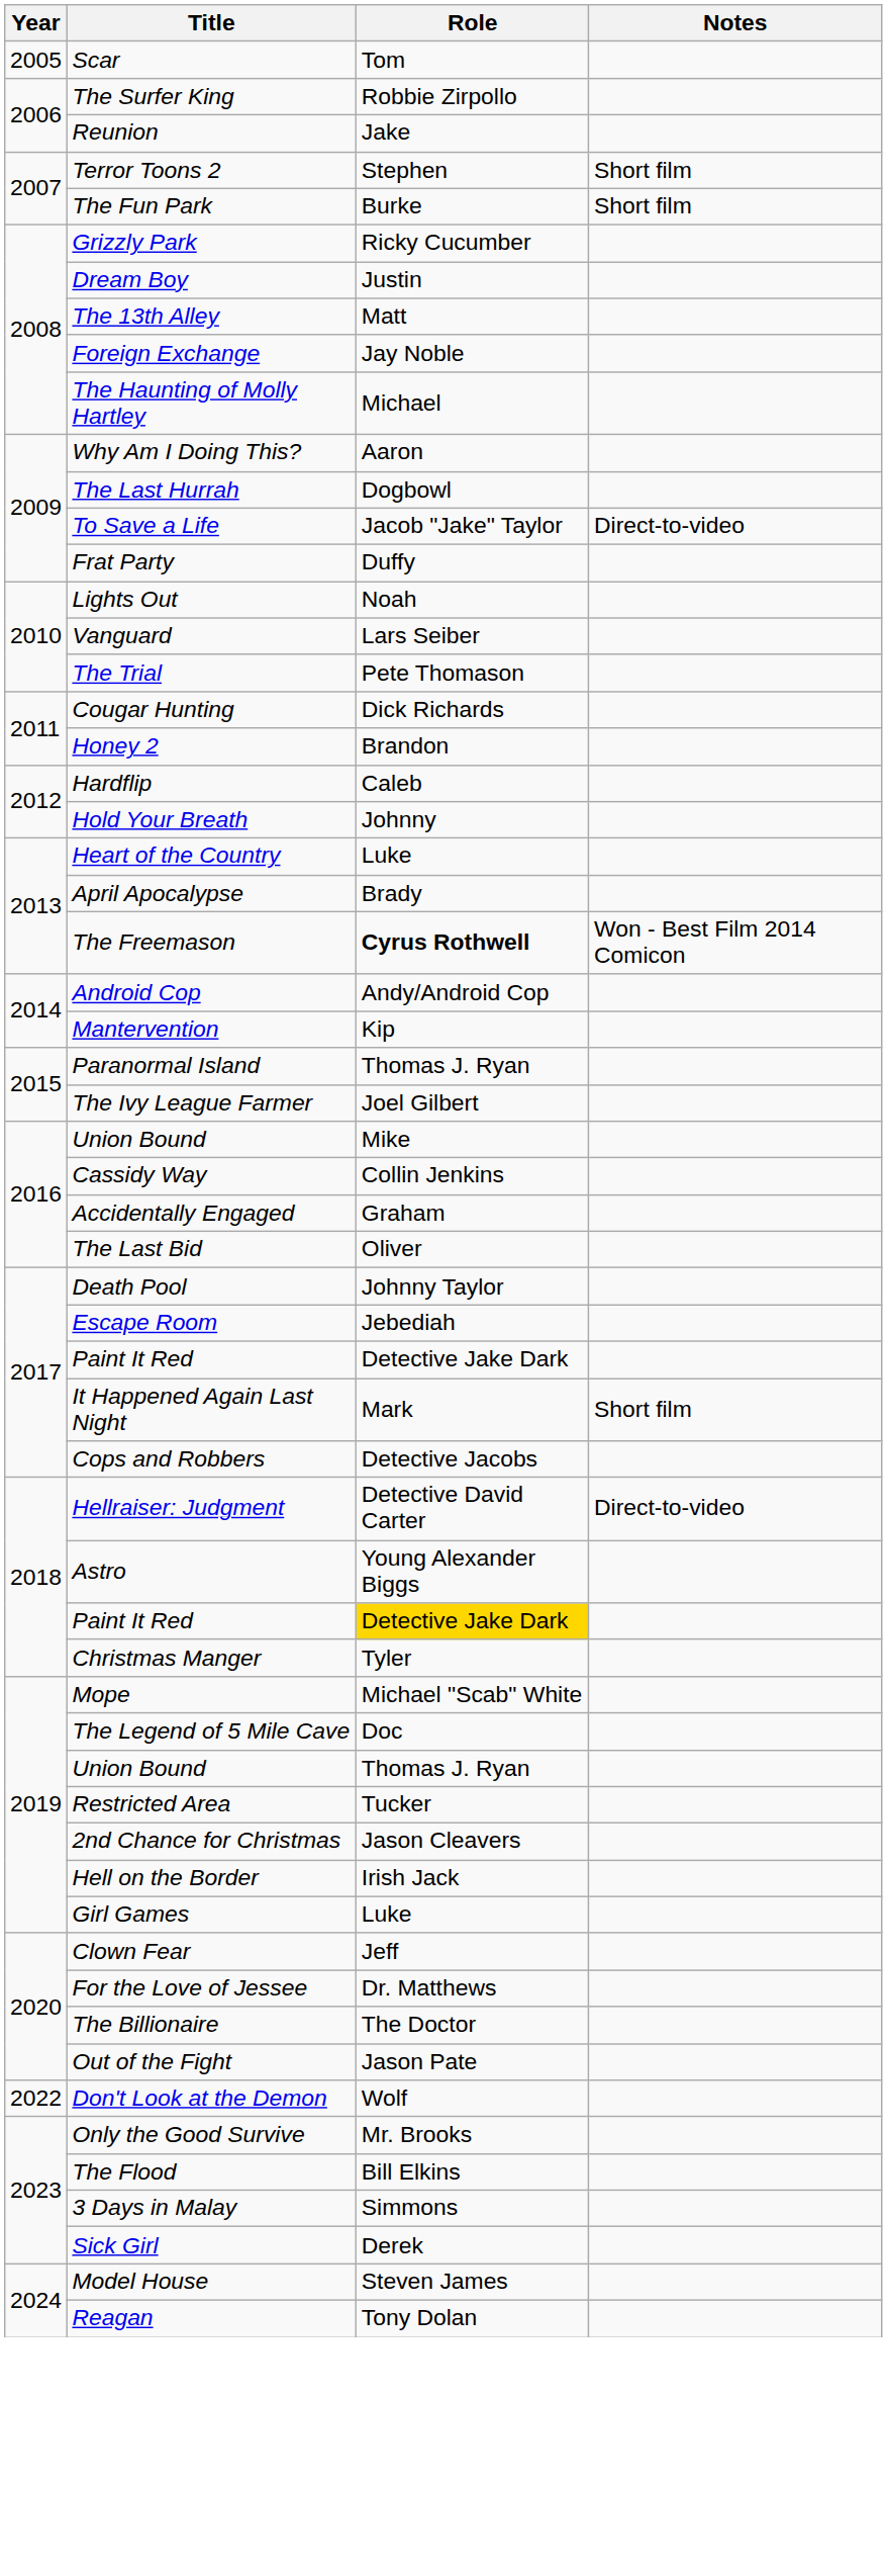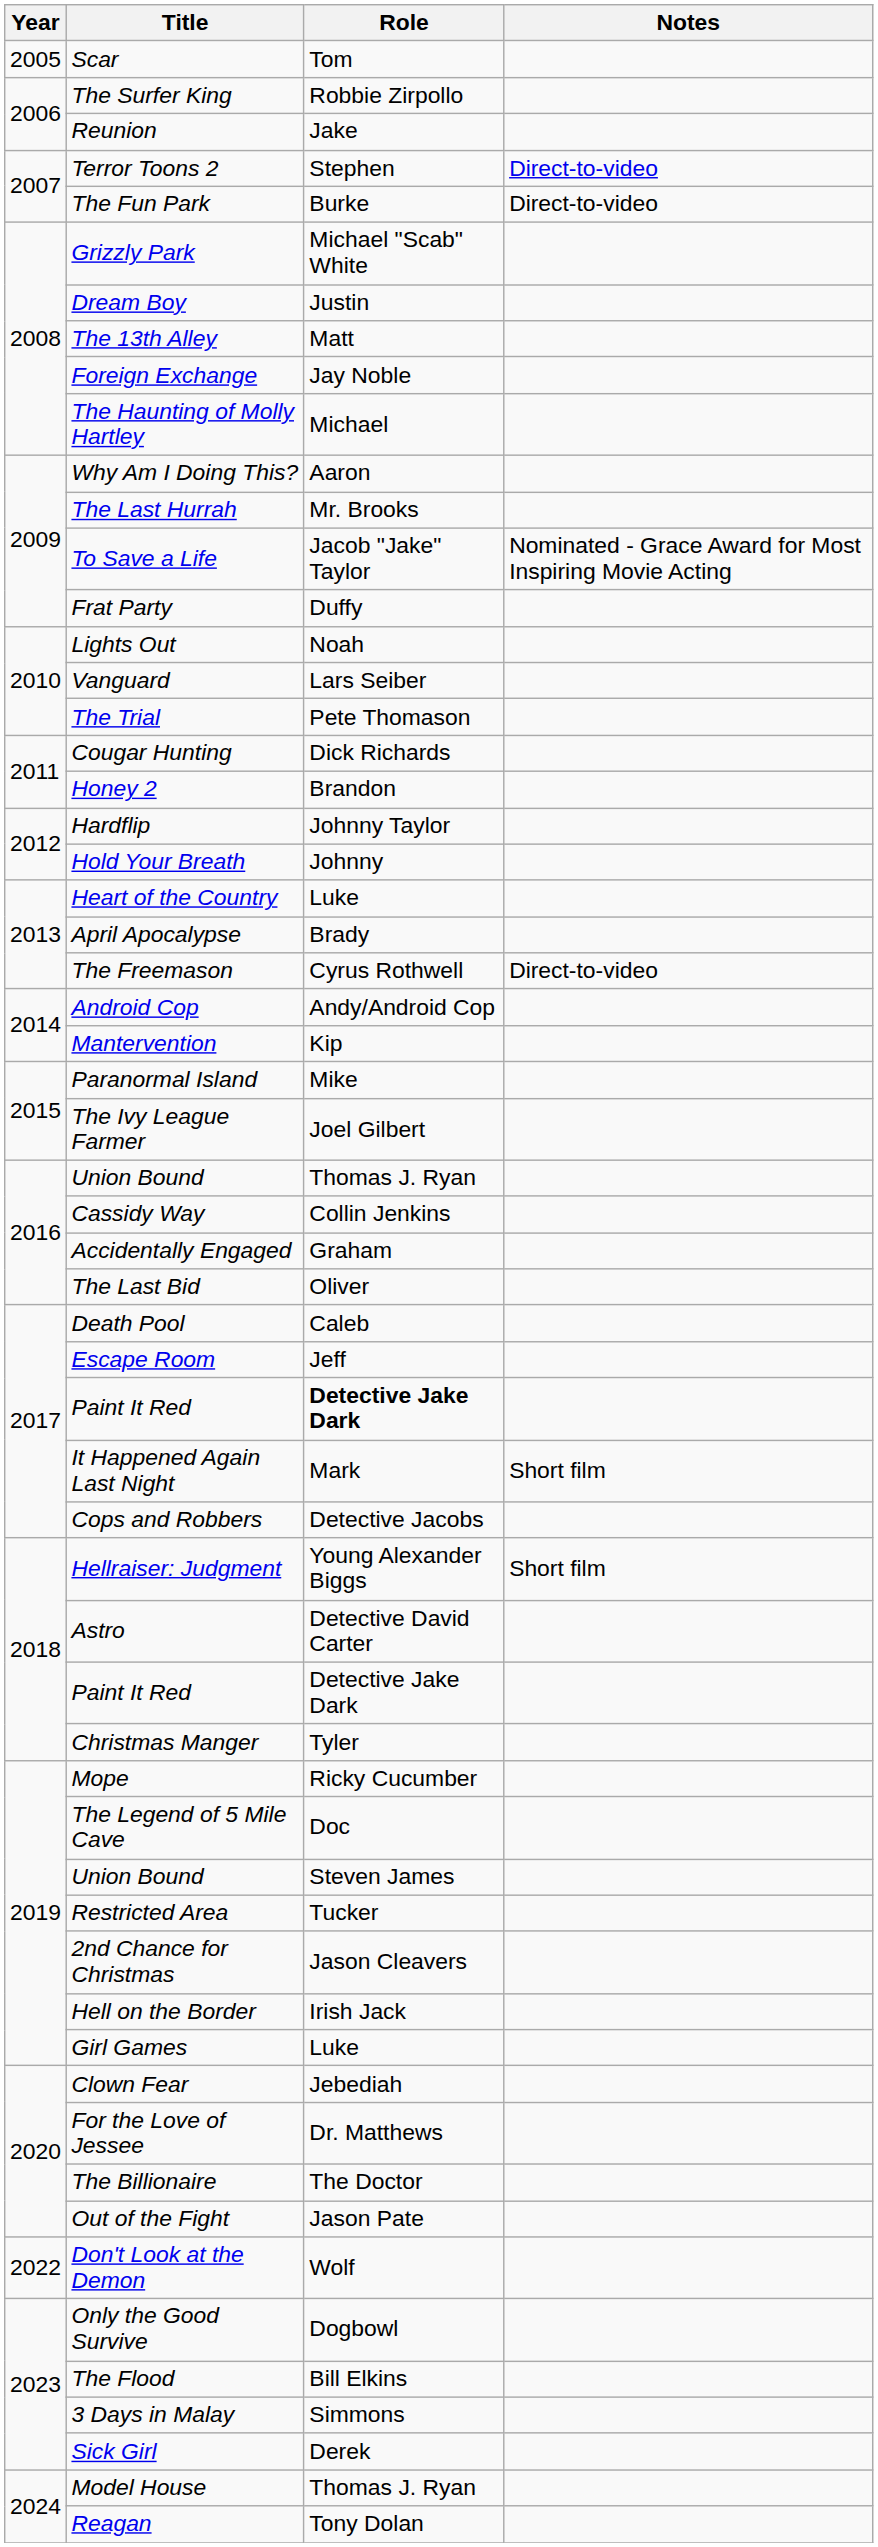 <table class="wikitable sortable">
 <tr>
 <th>Year</th>
 <th>Title</th>
 <th>Role</th>
 <th class="unsortable">Notes</th>
 </tr>
 <tr>
 <td>2005</td>
 <td><em>Scar</em></td>
 <td>Tom</td>
 <td></td>
 </tr>
 <tr>
 <td rowspan="2">2006</td>
 <td><em>The Surfer King</em></td>
 <td>Robbie Zirpollo</td>
 <td></td>
 </tr>
 <tr>
 <td><em>Reunion</em></td>
 <td>Jake</td>
 <td></td>
 </tr>
 <tr>
 <td rowspan="2">2007</td>
 <td><em>Terror Toons 2</em></td>
 <td>Stephen</td>
-<td>Short film</td>
+<td><a href='#'>Direct-to-video</a></td>
 </tr>
 <tr>
 <td><em>The Fun Park</em></td>
 <td>Burke</td>
-<td>Short film</td>
+<td>Direct-to-video</td>
 </tr>
 <tr>
 <td rowspan="5">2008</td>
 <td><em><a href='#'>Grizzly Park</a></em></td>
-<td>Ricky Cucumber</td>
+<td>Michael "Scab" White</td>
 <td></td>
 </tr>
 <tr>
 <td><em><a href='#'>Dream Boy</a></em></td>
 <td>Justin</td>
 <td></td>
 </tr>
 <tr>
 <td><em><a href='#'>The 13th Alley</a></em></td>
 <td>Matt</td>
 <td></td>
 </tr>
 <tr>
 <td><em><a href='#'>Foreign Exchange</a></em></td>
 <td>Jay Noble</td>
 <td></td>
 </tr>
 <tr>
 <td><em><a href='#'>The Haunting of Molly Hartley</a></em></td>
 <td>Michael</td>
 <td></td>
 </tr>
 <tr>
 <td rowspan="4">2009</td>
 <td><em>Why Am I Doing This?</em></td>
 <td>Aaron</td>
 <td></td>
 </tr>
 <tr>
 <td><em><a href='#'>The Last Hurrah</a></em></td>
-<td>Dogbowl</td>
+<td>Mr. Brooks</td>
 <td></td>
 </tr>
 <tr>
 <td><em><a href='#'>To Save a Life</a></em></td>
 <td>Jacob "Jake" Taylor</td>
-<td>Direct-to-video</td>
+<td>Nominated - Grace Award for Most Inspiring Movie Acting</td>
 </tr>
 <tr>
 <td><em>Frat Party</em></td>
 <td>Duffy</td>
 <td></td>
 </tr>
 <tr>
 <td rowspan="3">2010</td>
 <td><em>Lights Out</em></td>
 <td>Noah</td>
 <td></td>
 </tr>
 <tr>
 <td><em>Vanguard</em></td>
 <td>Lars Seiber</td>
 <td></td>
 </tr>
 <tr>
 <td><em><a href='#'>The Trial</a></em></td>
 <td>Pete Thomason</td>
 <td></td>
 </tr>
 <tr>
 <td rowspan="2">2011</td>
 <td><em>Cougar Hunting</em></td>
 <td>Dick Richards</td>
 <td></td>
 </tr>
 <tr>
 <td><em><a href='#'>Honey 2</a></em></td>
 <td>Brandon</td>
 <td></td>
 </tr>
 <tr>
 <td rowspan="2">2012</td>
 <td><em>Hardflip</em></td>
-<td>Caleb</td>
+<td>Johnny Taylor</td>
 <td></td>
 </tr>
 <tr>
 <td><em><a href='#'>Hold Your Breath</a></em></td>
 <td>Johnny</td>
 <td></td>
 </tr>
 <tr>
 <td rowspan="3">2013</td>
 <td><em><a href='#'>Heart of the Country</a></em></td>
 <td>Luke</td>
 <td></td>
 </tr>
 <tr>
 <td><em>April Apocalypse</em></td>
 <td>Brady</td>
 <td></td>
 </tr>
 <tr>
 <td><em>The Freemason</em></td>
-<td><strong>Cyrus Rothwell</strong></td>
-<td>Won - Best Film 2014 Comicon</td>
+<td>Cyrus Rothwell</td>
+<td>Direct-to-video</td>
 </tr>
 <tr>
 <td rowspan="2">2014</td>
 <td><em><a href='#'>Android Cop</a></em></td>
 <td>Andy/Android Cop</td>
 <td></td>
 </tr>
 <tr>
 <td><em><a href='#'>Mantervention</a></em></td>
 <td>Kip</td>
 <td></td>
 </tr>
 <tr>
 <td rowspan="2">2015</td>
 <td><em>Paranormal Island</em></td>
-<td>Thomas J. Ryan</td>
+<td>Mike</td>
 <td></td>
 </tr>
 <tr>
 <td><em>The Ivy League Farmer</em></td>
 <td>Joel Gilbert</td>
 <td></td>
 </tr>
 <tr>
 <td rowspan="4">2016</td>
 <td><em>Union Bound</em></td>
-<td>Mike</td>
+<td>Thomas J. Ryan</td>
 <td></td>
 </tr>
 <tr>
 <td><em>Cassidy Way</em></td>
 <td>Collin Jenkins</td>
 <td></td>
 </tr>
 <tr>
 <td><em>Accidentally Engaged</em></td>
 <td>Graham</td>
 <td></td>
 </tr>
 <tr>
 <td><em>The Last Bid</em></td>
 <td>Oliver</td>
 <td></td>
 </tr>
 <tr>
 <td rowspan="5">2017</td>
 <td><em>Death Pool</em></td>
-<td>Johnny Taylor</td>
+<td>Caleb</td>
 <td></td>
 </tr>
 <tr>
 <td><em><a href='#'>Escape Room</a></em></td>
-<td>Jebediah</td>
+<td>Jeff</td>
 <td></td>
 </tr>
 <tr>
 <td><em>Paint It Red</em></td>
-<td>Detective Jake Dark</td>
+<td><strong>Detective Jake Dark</strong></td>
 <td></td>
 </tr>
 <tr>
 <td><em>It Happened Again Last Night</em></td>
 <td>Mark</td>
 <td>Short film</td>
 </tr>
 <tr>
 <td><em>Cops and Robbers</em></td>
 <td>Detective Jacobs</td>
 <td></td>
 </tr>
 <tr>
 <td rowspan="4">2018</td>
 <td><em><a href='#'>Hellraiser: Judgment</a></em></td>
-<td>Detective David Carter</td>
-<td>Direct-to-video</td>
+<td>Young Alexander Biggs</td>
+<td>Short film</td>
 </tr>
 <tr>
 <td><em>Astro</em></td>
-<td>Young Alexander Biggs</td>
+<td>Detective David Carter</td>
 <td></td>
 </tr>
 <tr>
 <td><em>Paint It Red</em></td>
-<td style="background: gold;">Detective Jake Dark</td>
+<td>Detective Jake Dark</td>
 <td></td>
 </tr>
 <tr>
 <td><em>Christmas Manger</em></td>
 <td>Tyler</td>
 <td></td>
 </tr>
 <tr>
 <td rowspan="7">2019</td>
 <td><em>Mope</em></td>
-<td>Michael "Scab" White</td>
+<td>Ricky Cucumber</td>
 <td></td>
 </tr>
 <tr>
 <td><em>The Legend of 5 Mile Cave</em></td>
 <td>Doc</td>
 <td></td>
 </tr>
 <tr>
 <td><em>Union Bound</em></td>
-<td>Thomas J. Ryan</td>
+<td>Steven James</td>
 <td></td>
 </tr>
 <tr>
 <td><em>Restricted Area</em></td>
 <td>Tucker</td>
 <td></td>
 </tr>
 <tr>
 <td><em>2nd Chance for Christmas</em></td>
 <td>Jason Cleavers</td>
 <td></td>
 </tr>
 <tr>
 <td><em>Hell on the Border</em></td>
 <td>Irish Jack</td>
 <td></td>
 </tr>
 <tr>
 <td><em>Girl Games</em></td>
 <td>Luke</td>
 <td></td>
 </tr>
 <tr>
 <td rowspan="4">2020</td>
 <td><em>Clown Fear</em></td>
-<td>Jeff</td>
+<td>Jebediah</td>
 <td></td>
 </tr>
 <tr>
 <td><em>For the Love of Jessee</em></td>
 <td>Dr. Matthews</td>
 <td></td>
 </tr>
 <tr>
 <td><em>The Billionaire</em></td>
 <td>The Doctor</td>
 <td></td>
 </tr>
 <tr>
 <td><em>Out of the Fight</em></td>
 <td>Jason Pate</td>
 <td></td>
 </tr>
 <tr>
 <td>2022</td>
 <td><em><a href='#'>Don't Look at the Demon</a></em></td>
 <td>Wolf</td>
 <td></td>
 </tr>
 <tr>
 <td rowspan="4">2023</td>
 <td><em>Only the Good Survive</em></td>
-<td>Mr. Brooks</td>
+<td>Dogbowl</td>
 <td></td>
 </tr>
 <tr>
 <td><em>The Flood</em></td>
 <td>Bill Elkins</td>
 <td></td>
 </tr>
 <tr>
 <td><em>3 Days in Malay</em></td>
 <td>Simmons</td>
 <td></td>
 </tr>
 <tr>
 <td><em><a href='#'>Sick Girl</a></em></td>
 <td>Derek</td>
 <td></td>
 </tr>
 <tr>
 <td rowspan="2">2024</td>
 <td><em>Model House</em></td>
-<td>Steven James</td>
+<td>Thomas J. Ryan</td>
 <td></td>
 </tr>
 <tr>
 <td><em><a href='#'>Reagan</a></em></td>
 <td>Tony Dolan</td>
 <td></td>
 </tr>
 </table>
